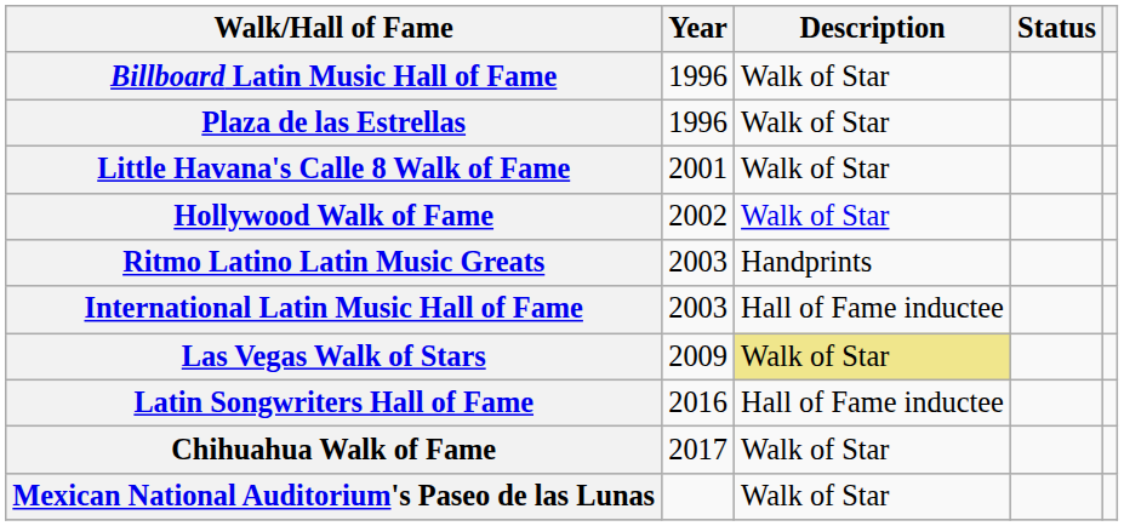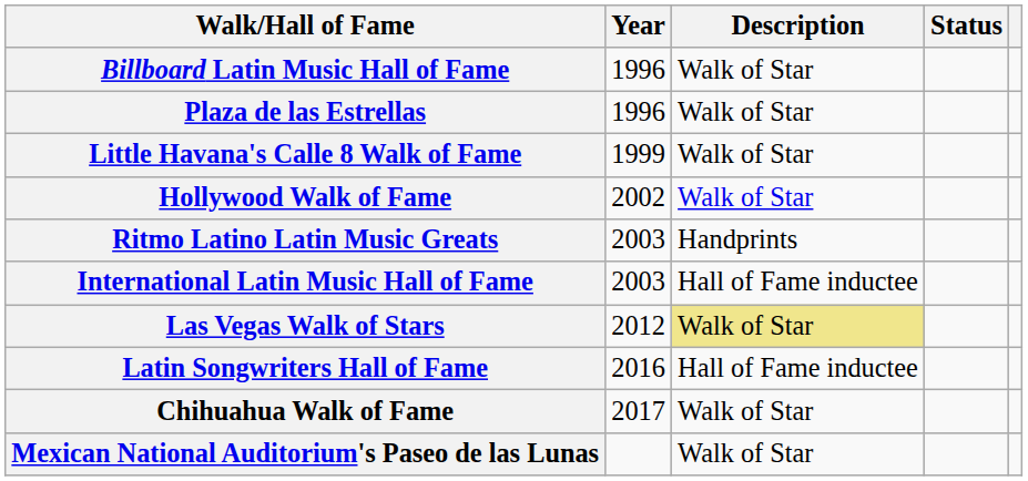 <table class="wikitable sortable plainrowheaders">
 <tr>
 <th scope="col">Walk/Hall of Fame</th>
 <th scope="col">Year</th>
 <th scope="col">Description</th>
 <th scope="col">Status</th>
 <th scope="col" class="unsortable"></th>
 </tr>
 <tr>
 <th scope="row"><a href='#'><em>Billboard</em> Latin Music Hall of Fame</a></th>
 <td>1996</td>
 <td>Walk of Star</td>
 <td></td>
 <td style="text-align:center;"></td>
 </tr>
 <tr>
 <th scope="row"><a href='#'>Plaza de las Estrellas</a></th>
 <td>1996</td>
 <td>Walk of Star</td>
 <td></td>
 <td style="text-align:center;"></td>
 </tr>
 <tr>
 <th scope="row"><a href='#'>Little Havana's Calle 8 Walk of Fame</a></th>
-<td>2001</td>
+<td>1999</td>
 <td>Walk of Star</td>
 <td></td>
 <td style="text-align:center;"></td>
 </tr>
 <tr>
 <th scope="row"><a href='#'>Hollywood Walk of Fame</a></th>
 <td>2002</td>
 <td><a href='#'>Walk of Star</a></td>
 <td></td>
 <td style="text-align:center;"></td>
 </tr>
 <tr>
 <th scope="row"><a href='#'>Ritmo Latino Latin Music Greats</a></th>
 <td>2003</td>
 <td>Handprints</td>
 <td></td>
 <td style="text-align:center;"></td>
 </tr>
 <tr>
 <th scope="row"><a href='#'>International Latin Music Hall of Fame</a></th>
 <td>2003</td>
 <td>Hall of Fame inductee</td>
 <td></td>
 <td style="text-align:center;"></td>
 </tr>
 <tr>
 <th scope="row"><a href='#'>Las Vegas Walk of Stars</a></th>
-<td>2009</td>
+<td>2012</td>
 <td style="background: khaki;">Walk of Star</td>
 <td></td>
 <td style="text-align:center;"></td>
 </tr>
 <tr>
 <th scope="row"><a href='#'>Latin Songwriters Hall of Fame</a></th>
 <td>2016</td>
 <td>Hall of Fame inductee</td>
 <td></td>
 <td style="text-align:center;"></td>
 </tr>
 <tr>
 <th scope="row">Chihuahua Walk of Fame </th>
 <td>2017</td>
 <td>Walk of Star</td>
 <td></td>
 <td style="text-align:center;"></td>
 </tr>
 <tr>
 <th scope="row"><a href='#'>Mexican National Auditorium</a>'s Paseo de las Lunas</th>
 <td></td>
 <td>Walk of Star</td>
 <td></td>
 <td style="text-align:center;"></td>
 </tr>
 </table>
